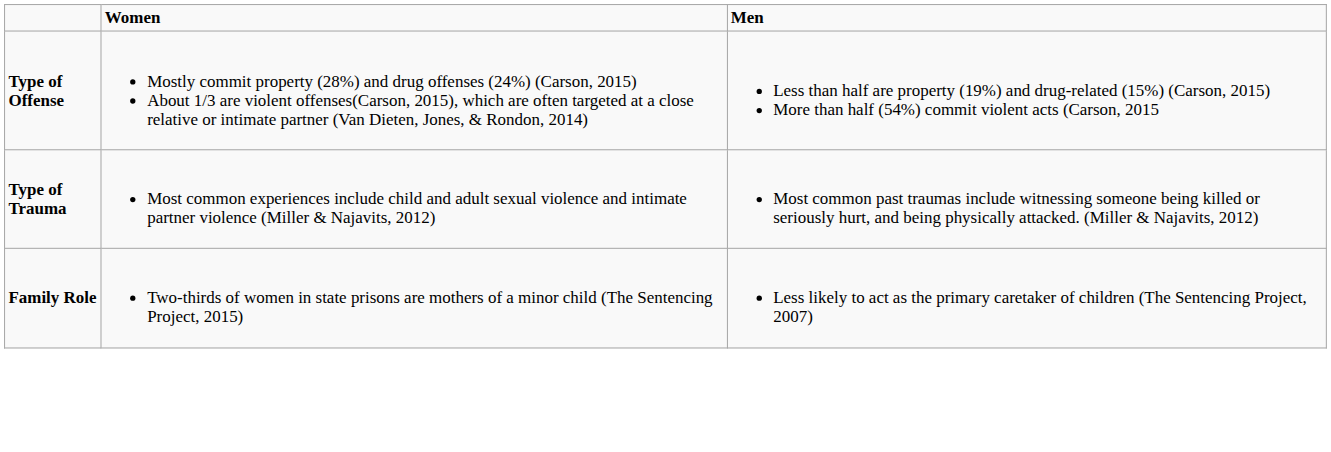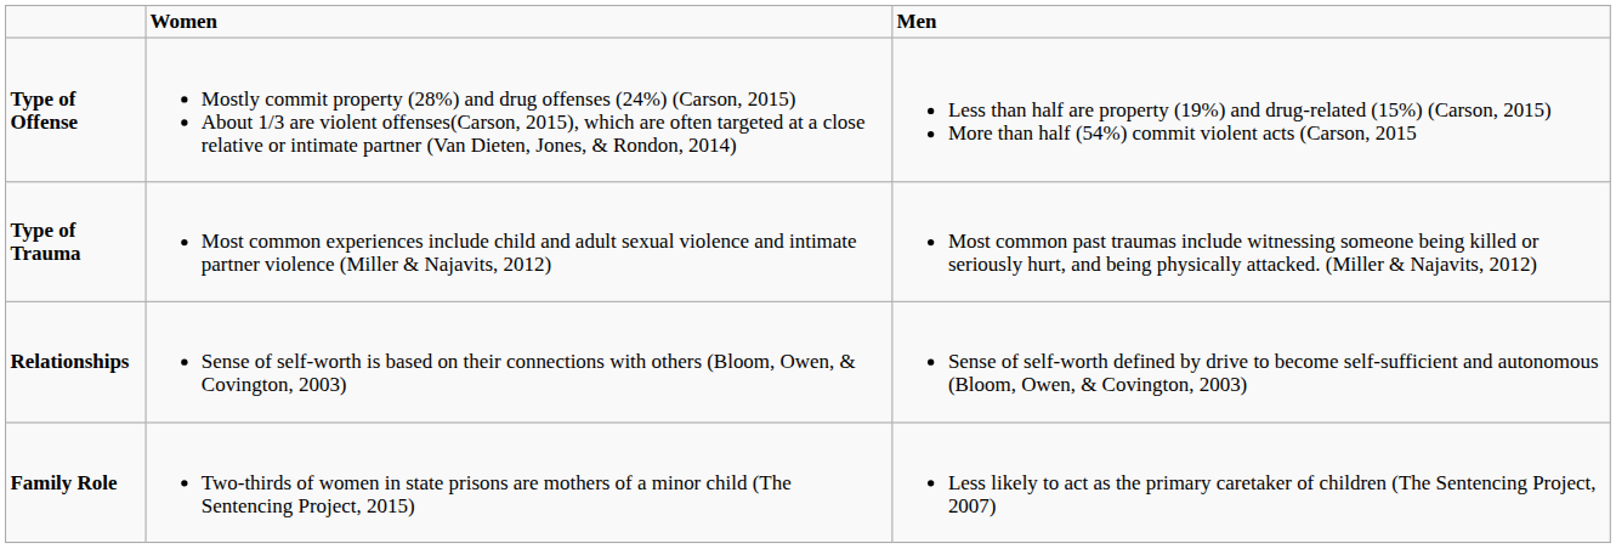 <table class="wikitable">
 <tr>
 <td></td>
 <td><strong>    Women</strong></td>
 <td><strong>        Men</strong></td>
 </tr>
 <tr>
 <td><strong>Type of Offense</strong></td>
 <td><br><ul><li>Mostly commit property (28%) and drug offenses (24%) (Carson, 2015)</li><li>About 1/3 are violent offenses(Carson, 2015), which are often targeted at a close relative or intimate partner (Van Dieten, Jones, & Rondon, 2014)</li></ul></td>
 <td><br><ul><li>Less than half are property (19%) and drug-related (15%) (Carson, 2015)</li><li>More than half (54%) commit violent acts (Carson, 2015</li></ul></td>
 </tr>
 <tr>
 <td><strong>Type of Trauma</strong></td>
 <td><br><ul><li>Most common experiences include child and adult sexual violence and intimate partner violence (Miller & Najavits, 2012)</li></ul></td>
 <td><br><ul><li>Most common past traumas include witnessing someone being killed or seriously hurt, and being physically attacked. (Miller & Najavits, 2012)</li></ul></td>
 </tr>
 <tr>
+<td><strong>Relationships</strong></td>
+<td><br><ul><li>Sense of self-worth is based on their connections with others (Bloom, Owen, & Covington, 2003)</li></ul></td>
+<td><br><ul><li>Sense of self-worth defined by drive to become self-sufficient and autonomous (Bloom, Owen, & Covington, 2003)</li></ul></td>
+</tr>
+<tr>
 <td><strong>Family Role</strong></td>
 <td><br><ul><li>Two-thirds of women in state prisons are mothers of a minor child (The Sentencing Project, 2015)</li></ul></td>
 <td><br><ul><li>Less likely to act as the primary caretaker of children (The Sentencing Project, 2007)</li></ul></td>
 </tr>
 </table>
